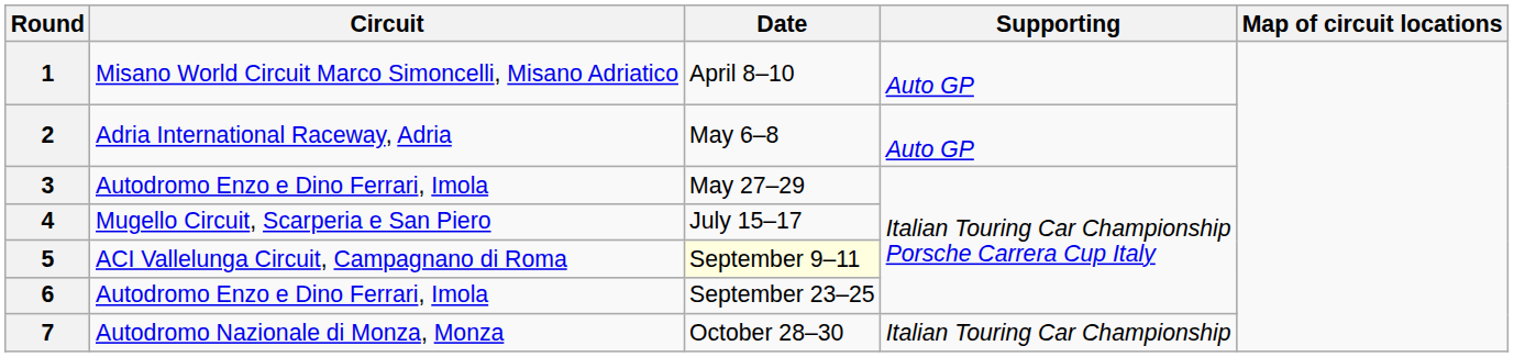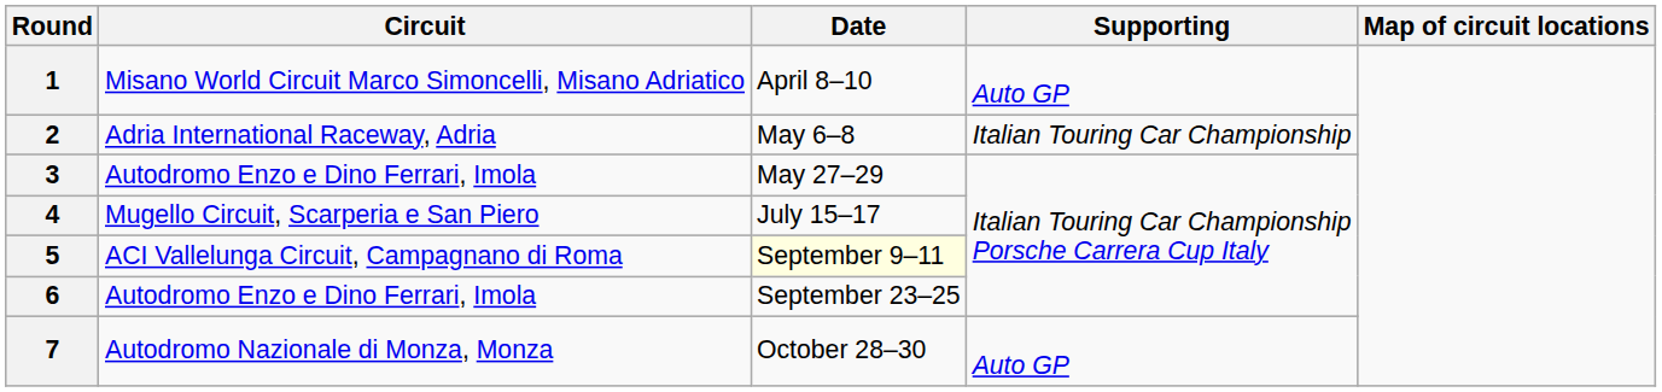 <table class="wikitable" style="font-size: 85%;">
 <tr>
 <th>Round</th>
 <th>Circuit</th>
 <th>Date</th>
 <th>Supporting</th>
 <th>Map of circuit locations</th>
 </tr>
 <tr>
 <th>1</th>
 <td><a href='#'>Misano World Circuit Marco Simoncelli</a>, <a href='#'>Misano Adriatico</a></td>
 <td>April 8–10</td>
 <td><em></em><br><em><a href='#'>Auto GP</a></em></td>
 <td rowspan=7></td>
 </tr>
 <tr>
 <th>2</th>
 <td><a href='#'>Adria International Raceway</a>, <a href='#'>Adria</a></td>
 <td>May 6–8</td>
-<td><em></em><br><em><a href='#'>Auto GP</a></em></td>
+<td><em>Italian Touring Car Championship</em></td>
 </tr>
 <tr>
 <th>3</th>
 <td><a href='#'>Autodromo Enzo e Dino Ferrari</a>, <a href='#'>Imola</a></td>
 <td>May 27–29</td>
 <td rowspan=4><em>Italian Touring Car Championship</em><br><em><a href='#'>Porsche Carrera Cup Italy</a></em></td>
 </tr>
 <tr>
 <th>4</th>
 <td><a href='#'>Mugello Circuit</a>, <a href='#'>Scarperia e San Piero</a></td>
 <td>July 15–17</td>
 </tr>
 <tr>
 <th>5</th>
 <td><a href='#'>ACI Vallelunga Circuit</a>, <a href='#'>Campagnano di Roma</a></td>
 <td style="background: lightyellow;">September 9–11</td>
 </tr>
 <tr>
 <th>6</th>
 <td><a href='#'>Autodromo Enzo e Dino Ferrari</a>, <a href='#'>Imola</a></td>
 <td>September 23–25</td>
 </tr>
 <tr>
 <th>7</th>
 <td><a href='#'>Autodromo Nazionale di Monza</a>, <a href='#'>Monza</a></td>
 <td>October 28–30</td>
-<td><em>Italian Touring Car Championship</em></td>
+<td><em></em><br><em><a href='#'>Auto GP</a></em></td>
 </tr>
 </table>
